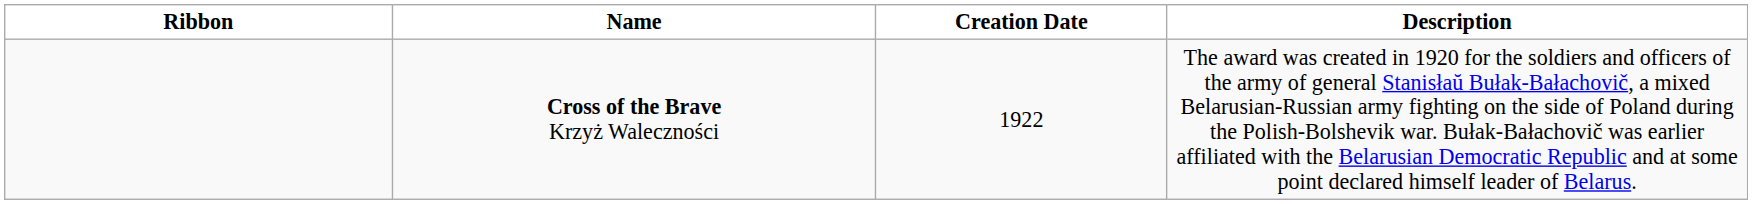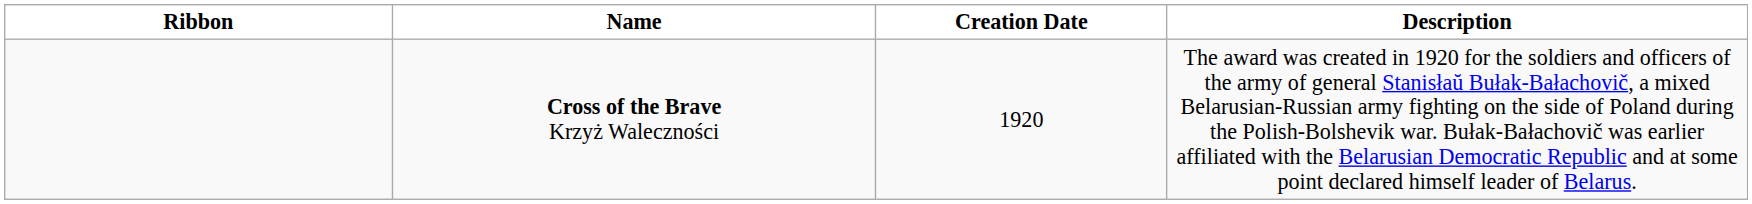 <table class="wikitable" width="100%" style="text-align:center;">
 <tr>
 <td width="20%" bgcolor="#FFFFFF"><strong>Ribbon</strong></td>
 <td width="25%" bgcolor="#FFFFFF"><strong>Name</strong></td>
 <td width="15%" bgcolor="#FFFFFF"><strong>Creation Date</strong></td>
 <td width="30%" bgcolor="#FFFFFF"><strong>Description</strong></td>
 </tr>
 <tr>
 <td><br></td>
 <td><strong>Cross of the Brave</strong><br>Krzyż Waleczności</td>
-<td>1922</td>
+<td>1920</td>
 <td>The award was created in 1920 for the soldiers and officers of the army of general <a href='#'>Stanisłaŭ Bułak-Bałachovič</a>, a mixed Belarusian-Russian army fighting on the side of Poland during the Polish-Bolshevik war. Bułak-Bałachovič was earlier affiliated with the <a href='#'>Belarusian Democratic Republic</a> and at some point declared himself leader of <a href='#'>Belarus</a>.</td>
 </tr>
 </table>
